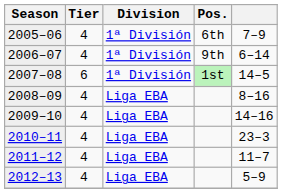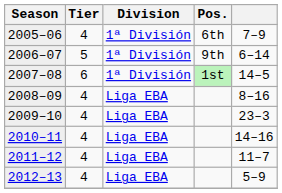 <table class="wikitable" style="font-size:85%; text-align:center">
 <tr>
 <th>Season</th>
 <th>Tier</th>
 <th>Division</th>
 <th>Pos.</th>
 <th></th>
 </tr>
 <tr>
 <td bgcolor=#efefef>2005–06</td>
 <td>4</td>
 <td align=left><a href='#'>1ª División</a></td>
 <td>6th</td>
 <td>7–9</td>
 </tr>
 <tr>
 <td bgcolor=#efefef>2006–07</td>
-<td>4</td>
+<td>5</td>
 <td align=left><a href='#'>1ª División</a></td>
 <td>9th</td>
 <td>6–14</td>
 </tr>
 <tr>
 <td bgcolor=#efefef>2007–08</td>
 <td>6</td>
 <td align=left><a href='#'>1ª División</a></td>
 <td bgcolor=#BBF3BB>1st</td>
 <td>14–5</td>
 </tr>
 <tr>
 <td bgcolor=#efefef>2008–09</td>
 <td>4</td>
 <td align=left><a href='#'>Liga EBA</a></td>
 <td></td>
 <td>8–16</td>
 </tr>
 <tr>
 <td bgcolor=#efefef>2009–10</td>
 <td>4</td>
 <td align=left><a href='#'>Liga EBA</a></td>
 <td></td>
-<td>14–16</td>
+<td>23–3</td>
 </tr>
 <tr>
 <td bgcolor=#efefef><a href='#'>2010–11</a></td>
 <td>4</td>
 <td align=left><a href='#'>Liga EBA</a></td>
 <td></td>
-<td>23–3</td>
+<td>14–16</td>
 </tr>
 <tr>
 <td bgcolor=#efefef><a href='#'>2011–12</a></td>
 <td>4</td>
 <td align=left><a href='#'>Liga EBA</a></td>
 <td></td>
 <td>11–7</td>
 </tr>
 <tr>
 <td bgcolor=#efefef><a href='#'>2012–13</a></td>
 <td>4</td>
 <td align=left><a href='#'>Liga EBA</a></td>
 <td></td>
 <td>5–9</td>
 </tr>
 <tr>
 </tr>
 </table>
